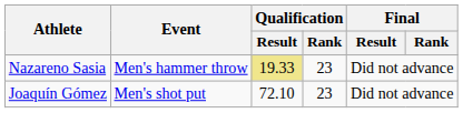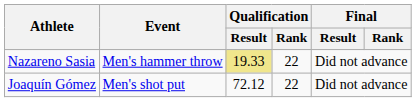 <table class=wikitable style="font-size:90%">
 <tr>
 <th rowspan="2">Athlete</th>
 <th rowspan="2">Event</th>
 <th colspan="2">Qualification</th>
 <th colspan="2">Final</th>
 </tr>
 <tr style="font-size:95%">
 <th>Result</th>
 <th>Rank</th>
 <th>Result</th>
 <th>Rank</th>
 </tr>
 <tr align=center>
 <td align=left><a href='#'>Nazareno Sasia</a></td>
 <td align=left><a href='#'>Men's hammer throw</a></td>
 <td style="background: khaki;">19.33</td>
-<td>23</td>
+<td>22</td>
 <td colspan=2>Did not advance</td>
 </tr>
 <tr align=center>
 <td align=left><a href='#'>Joaquín Gómez</a></td>
 <td align=left><a href='#'>Men's shot put</a></td>
-<td>72.10</td>
-<td>23</td>
+<td>72.12</td>
+<td>22</td>
 <td colspan=2>Did not advance</td>
 </tr>
 </table>
